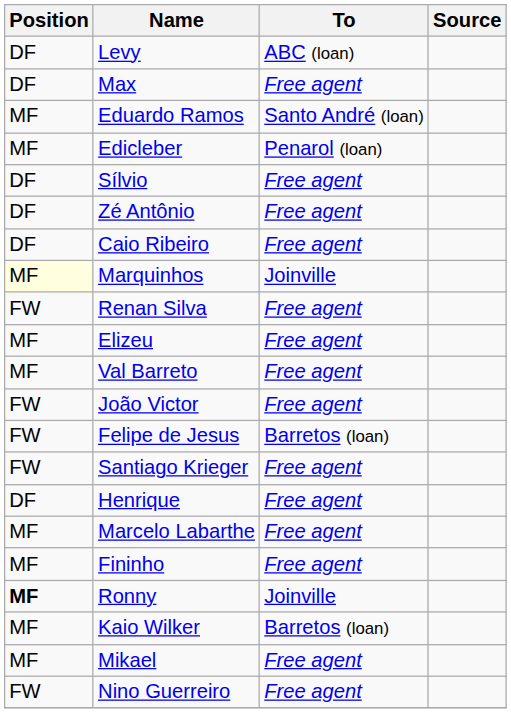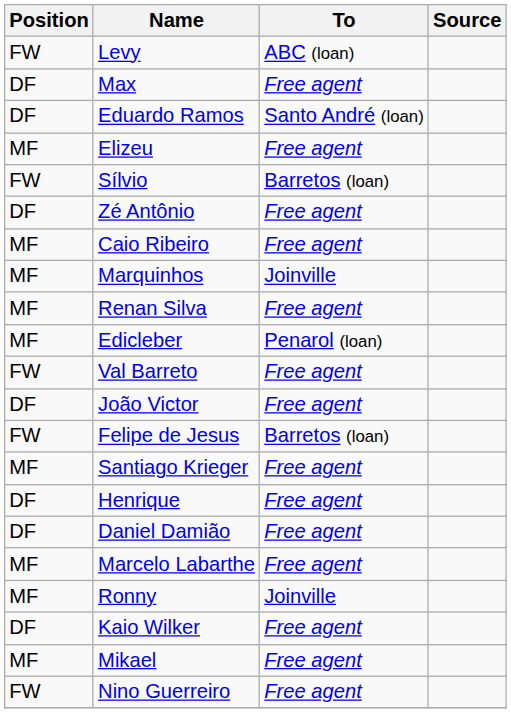 <table class="wikitable" style="text-align:"width:100px"; font-size:95%; width:35%;">
 <tr>
 <th style="background:#00000; color:black; text-align:center;">Position</th>
 <th style="background:#00000; color:black; text-align:center;">Name</th>
 <th style="background:#00000; color:black; text-align:center;">To</th>
 <th style="background:#00000; color:black; text-align:center;">Source</th>
 </tr>
 <tr>
-<td>DF</td>
+<td>FW</td>
 <td><a href='#'>Levy</a></td>
 <td> <a href='#'>ABC</a> <small>(loan)</small></td>
 <td></td>
 </tr>
 <tr>
 <td>DF</td>
 <td><a href='#'>Max</a></td>
 <td><em><a href='#'>Free agent</a></em></td>
 <td></td>
 </tr>
 <tr>
-<td>MF</td>
+<td>DF</td>
 <td><a href='#'>Eduardo Ramos</a></td>
 <td> <a href='#'>Santo André</a> <small>(loan)</small></td>
+<td></td>
+</tr>
+<tr>
+<td>MF</td>
+<td><a href='#'>Elizeu</a></td>
+<td><em><a href='#'>Free agent</a></em></td>
+<td></td>
+</tr>
+<tr>
+<td>FW</td>
+<td><a href='#'>Sílvio</a></td>
+<td> <a href='#'>Barretos</a> <small>(loan)</small></td>
+<td></td>
+</tr>
+<tr>
+<td>DF</td>
+<td><a href='#'>Zé Antônio</a></td>
+<td><em><a href='#'>Free agent</a></em></td>
+<td></td>
+</tr>
+<tr>
+<td>MF</td>
+<td><a href='#'>Caio Ribeiro</a></td>
+<td><em><a href='#'>Free agent</a></em></td>
+<td></td>
+</tr>
+<tr>
+<td>MF</td>
+<td><a href='#'>Marquinhos</a></td>
+<td> <a href='#'>Joinville</a></td>
+<td></td>
+</tr>
+<tr>
+<td>MF</td>
+<td><a href='#'>Renan Silva</a></td>
+<td><em><a href='#'>Free agent</a></em></td>
 <td></td>
 </tr>
 <tr>
 <td>MF</td>
 <td><a href='#'>Edicleber</a></td>
 <td> <a href='#'>Penarol</a> <small>(loan)</small></td>
 <td></td>
 </tr>
 <tr>
-<td>DF</td>
-<td><a href='#'>Sílvio</a></td>
+<td>FW</td>
+<td><a href='#'>Val Barreto</a></td>
 <td><em><a href='#'>Free agent</a></em></td>
 <td></td>
 </tr>
 <tr>
 <td>DF</td>
-<td><a href='#'>Zé Antônio</a></td>
-<td><em><a href='#'>Free agent</a></em></td>
-<td></td>
-</tr>
-<tr>
-<td>DF</td>
-<td><a href='#'>Caio Ribeiro</a></td>
-<td><em><a href='#'>Free agent</a></em></td>
-<td></td>
-</tr>
-<tr>
-<td style="background: lightyellow;">MF</td>
-<td><a href='#'>Marquinhos</a></td>
-<td> <a href='#'>Joinville</a></td>
-<td></td>
-</tr>
-<tr>
-<td>FW</td>
-<td><a href='#'>Renan Silva</a></td>
-<td><em><a href='#'>Free agent</a></em></td>
-<td></td>
-</tr>
-<tr>
-<td>MF</td>
-<td><a href='#'>Elizeu</a></td>
-<td><em><a href='#'>Free agent</a></em></td>
-<td></td>
-</tr>
-<tr>
-<td>MF</td>
-<td><a href='#'>Val Barreto</a></td>
-<td><em><a href='#'>Free agent</a></em></td>
-<td></td>
-</tr>
-<tr>
-<td>FW</td>
 <td><a href='#'>João Victor</a></td>
 <td><em><a href='#'>Free agent</a></em></td>
 <td></td>
 </tr>
 <tr>
 <td>FW</td>
 <td><a href='#'>Felipe de Jesus</a></td>
 <td> <a href='#'>Barretos</a> <small>(loan)</small></td>
 <td></td>
 </tr>
 <tr>
-<td>FW</td>
+<td>MF</td>
 <td><a href='#'>Santiago Krieger</a></td>
 <td><em><a href='#'>Free agent</a></em></td>
 <td></td>
 </tr>
 <tr>
 <td>DF</td>
 <td><a href='#'>Henrique</a></td>
 <td><em><a href='#'>Free agent</a></em></td>
 <td></td>
 </tr>
 <tr>
+<td>DF</td>
+<td><a href='#'>Daniel Damião</a></td>
+<td><em><a href='#'>Free agent</a></em></td>
+<td></td>
+</tr>
+<tr>
 <td>MF</td>
 <td><a href='#'>Marcelo Labarthe</a></td>
 <td><em><a href='#'>Free agent</a></em></td>
 <td></td>
 </tr>
 <tr>
 <td>MF</td>
-<td><a href='#'>Fininho</a></td>
-<td><em><a href='#'>Free agent</a></em></td>
-<td></td>
-</tr>
-<tr>
-<td><strong>MF</strong></td>
 <td><a href='#'>Ronny</a></td>
 <td> <a href='#'>Joinville</a></td>
 <td></td>
 </tr>
 <tr>
-<td>MF</td>
+<td>DF</td>
 <td><a href='#'>Kaio Wilker</a></td>
-<td> <a href='#'>Barretos</a> <small>(loan)</small></td>
+<td><em><a href='#'>Free agent</a></em></td>
 <td></td>
 </tr>
 <tr>
 <td>MF</td>
 <td><a href='#'>Mikael</a></td>
 <td><em><a href='#'>Free agent</a></em></td>
 <td></td>
 </tr>
 <tr>
 <td>FW</td>
 <td><a href='#'>Nino Guerreiro</a></td>
 <td><em><a href='#'>Free agent</a></em></td>
 <td></td>
 </tr>
 <tr>
 </tr>
 </table>
